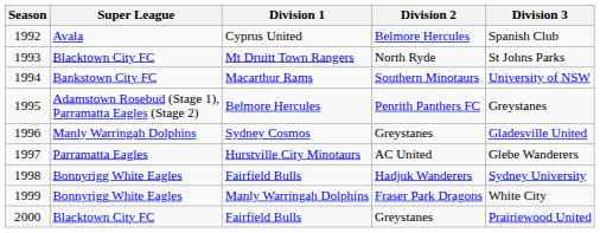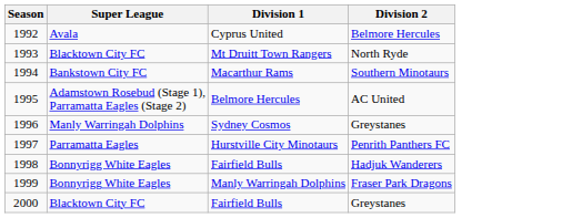 <table class="wikitable">
 <tr>
 <th>Season</th>
 <th>Super League</th>
 <th>Division 1</th>
 <th>Division 2</th>
-<th>Division 3</th>
 </tr>
 <tr>
 <td style=text-align:center>1992</td>
 <td><a href='#'>Avala</a></td>
 <td>Cyprus United</td>
 <td><a href='#'>Belmore Hercules</a></td>
-<td>Spanish Club</td>
 </tr>
 <tr>
 <td style=text-align:center>1993</td>
 <td><a href='#'>Blacktown City FC</a></td>
 <td><a href='#'>Mt Druitt Town Rangers</a></td>
 <td>North Ryde</td>
-<td>St Johns Parks</td>
 </tr>
 <tr>
 <td style=text-align:center>1994</td>
 <td><a href='#'>Bankstown City FC</a></td>
 <td><a href='#'>Macarthur Rams</a></td>
 <td><a href='#'>Southern Minotaurs</a></td>
-<td><a href='#'>University of NSW</a></td>
 </tr>
 <tr>
 <td style=text-align:center>1995</td>
 <td><a href='#'>Adamstown Rosebud</a> (Stage 1), <br><a href='#'>Parramatta Eagles</a> (Stage 2)</td>
 <td><a href='#'>Belmore Hercules</a></td>
-<td><a href='#'>Penrith Panthers FC</a></td>
-<td>Greystanes</td>
+<td>AC United</td>
 </tr>
 <tr>
 <td style=text-align:center>1996</td>
 <td><a href='#'>Manly Warringah Dolphins</a></td>
 <td><a href='#'>Sydney Cosmos</a></td>
 <td>Greystanes</td>
-<td><a href='#'>Gladesville United</a></td>
 </tr>
 <tr>
 <td style=text-align:center>1997</td>
 <td><a href='#'>Parramatta Eagles</a></td>
 <td><a href='#'>Hurstville City Minotaurs</a></td>
-<td>AC United</td>
-<td>Glebe Wanderers</td>
+<td><a href='#'>Penrith Panthers FC</a></td>
 </tr>
 <tr>
 <td style=text-align:center>1998</td>
 <td><a href='#'>Bonnyrigg White Eagles</a></td>
 <td><a href='#'>Fairfield Bulls</a></td>
 <td><a href='#'>Hadjuk Wanderers</a></td>
-<td><a href='#'>Sydney University</a></td>
 </tr>
 <tr>
 <td style=text-align:center>1999</td>
 <td><a href='#'>Bonnyrigg White Eagles</a></td>
 <td><a href='#'>Manly Warringah Dolphins</a></td>
 <td><a href='#'>Fraser Park Dragons</a></td>
-<td>White City</td>
 </tr>
 <tr>
 <td style=text-align:center>2000</td>
 <td><a href='#'>Blacktown City FC</a></td>
 <td><a href='#'>Fairfield Bulls</a></td>
 <td>Greystanes</td>
-<td><a href='#'>Prairiewood United</a></td>
 </tr>
 </table>
